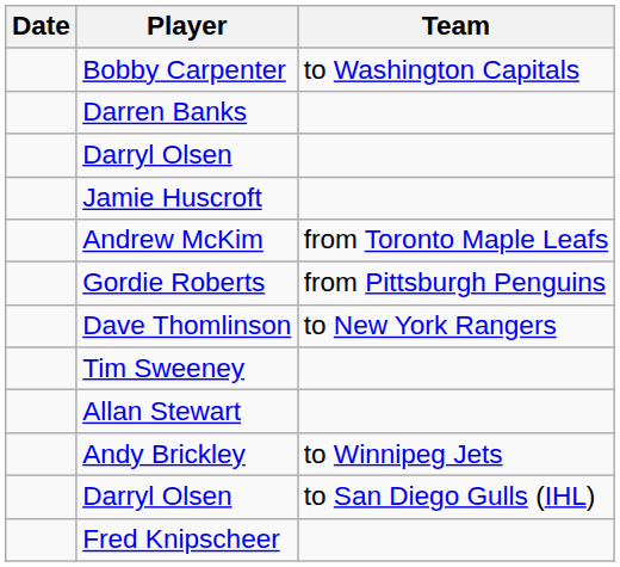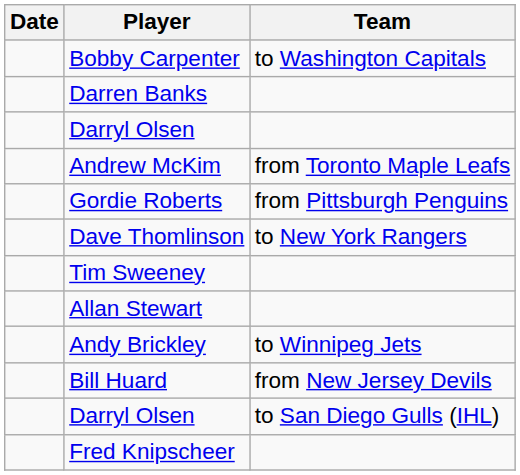 <table class="wikitable">
 <tr>
 <th>Date</th>
 <th>Player</th>
 <th>Team</th>
 </tr>
 <tr>
 <td></td>
 <td><a href='#'>Bobby Carpenter</a></td>
 <td>to <a href='#'>Washington Capitals</a></td>
 </tr>
 <tr>
 <td></td>
 <td><a href='#'>Darren Banks</a></td>
 <td></td>
 </tr>
 <tr>
 <td></td>
 <td><a href='#'>Darryl Olsen</a></td>
-<td></td>
-</tr>
-<tr>
-<td></td>
-<td><a href='#'>Jamie Huscroft</a></td>
 <td></td>
 </tr>
 <tr>
 <td></td>
 <td><a href='#'>Andrew McKim</a></td>
 <td>from <a href='#'>Toronto Maple Leafs</a></td>
 </tr>
 <tr>
 <td></td>
 <td><a href='#'>Gordie Roberts</a></td>
 <td>from <a href='#'>Pittsburgh Penguins</a></td>
 </tr>
 <tr>
 <td></td>
 <td><a href='#'>Dave Thomlinson</a></td>
 <td>to <a href='#'>New York Rangers</a></td>
 </tr>
 <tr>
 <td></td>
 <td><a href='#'>Tim Sweeney</a></td>
 <td></td>
 </tr>
 <tr>
 <td></td>
 <td><a href='#'>Allan Stewart</a></td>
 <td></td>
 </tr>
 <tr>
 <td></td>
 <td><a href='#'>Andy Brickley</a></td>
 <td>to <a href='#'>Winnipeg Jets</a></td>
 </tr>
 <tr>
 <td></td>
+<td><a href='#'>Bill Huard</a></td>
+<td>from <a href='#'>New Jersey Devils</a></td>
+</tr>
+<tr>
+<td></td>
 <td><a href='#'>Darryl Olsen</a></td>
 <td>to <a href='#'>San Diego Gulls</a> (<a href='#'>IHL</a>)</td>
 </tr>
 <tr>
 <td></td>
 <td><a href='#'>Fred Knipscheer</a></td>
 <td></td>
 </tr>
 </table>
